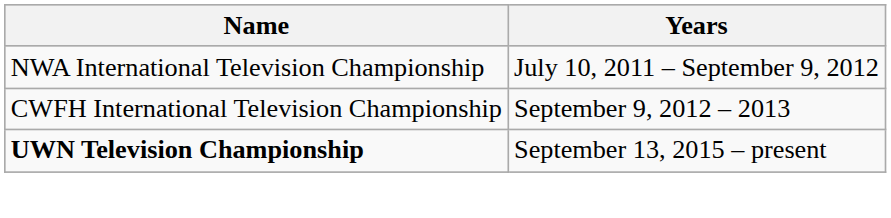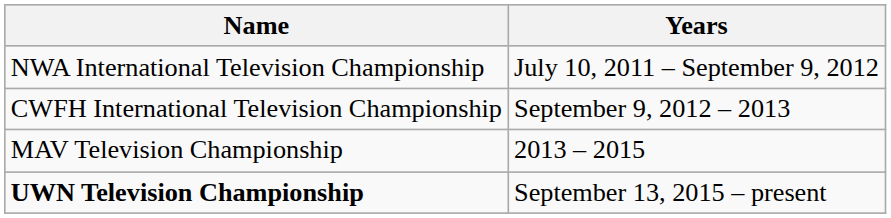 <table class="wikitable">
 <tr>
 <th>Name</th>
 <th>Years</th>
 </tr>
 <tr>
 <td>NWA International Television Championship</td>
 <td>July 10, 2011 – September 9, 2012</td>
 </tr>
 <tr>
 <td>CWFH International Television Championship</td>
 <td>September 9, 2012 – 2013</td>
 </tr>
 <tr>
+<td>MAV Television Championship</td>
+<td>2013 – 2015</td>
+</tr>
+<tr>
 <td><strong>UWN Television Championship</strong></td>
 <td>September 13, 2015 – present</td>
 </tr>
 </table>
